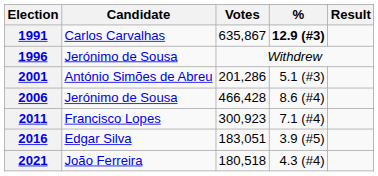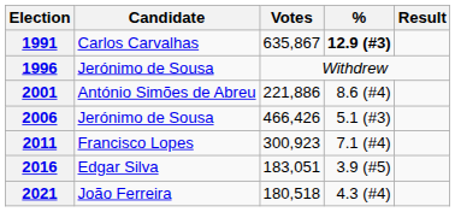 <table class=wikitable style=text-align:right>
 <tr>
 <th>Election</th>
 <th>Candidate</th>
 <th>Votes</th>
 <th>%</th>
 <th>Result</th>
 </tr>
 <tr>
 <th><a href='#'>1991</a></th>
 <td align="left"><a href='#'>Carlos Carvalhas</a></td>
 <td>635,867</td>
 <td><strong>12.9 (#3)</strong></td>
 <td></td>
 </tr>
 <tr>
 <th><a href='#'>1996</a></th>
 <td align="left"><a href='#'>Jerónimo de Sousa</a></td>
 <td colspan=3 align="center"><em>Withdrew</em></td>
 </tr>
 <tr>
 <th><a href='#'>2001</a></th>
 <td align="left"><a href='#'>António Simões de Abreu</a></td>
-<td>201,286</td>
-<td>5.1 (#3)</td>
+<td>221,886</td>
+<td>8.6 (#4)</td>
 <td></td>
 </tr>
 <tr>
 <th><a href='#'>2006</a></th>
 <td align="left"><a href='#'>Jerónimo de Sousa</a></td>
-<td>466,428</td>
-<td>8.6 (#4)</td>
+<td>466,426</td>
+<td>5.1 (#3)</td>
 <td></td>
 </tr>
 <tr>
 <th><a href='#'>2011</a></th>
 <td align="left"><a href='#'>Francisco Lopes</a></td>
 <td>300,923</td>
 <td>7.1 (#4)</td>
 <td></td>
 </tr>
 <tr>
 <th><a href='#'>2016</a></th>
 <td align="left"><a href='#'>Edgar Silva</a></td>
 <td>183,051</td>
 <td>3.9 (#5)</td>
 <td></td>
 </tr>
 <tr>
 <th><a href='#'>2021</a></th>
 <td align="left"><a href='#'>João Ferreira</a></td>
 <td>180,518</td>
 <td>4.3 (#4)</td>
 <td></td>
 </tr>
 </table>
